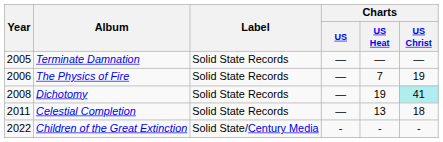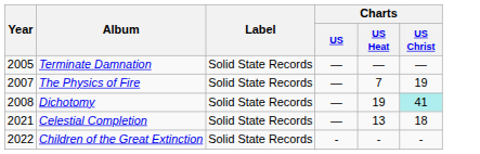 <table class="wikitable">
 <tr>
 <th rowspan =  2>Year</th>
 <th rowspan =  2>Album</th>
 <th rowspan =  2>Label</th>
 <th colspan =  3>Charts</th>
 </tr>
 <tr>
 <th style="width:50px;"><small><a href='#'>US</a></small></th>
 <th style="width:50px;"><small><a href='#'>US Heat</a></small></th>
 <th style="width:50px;"><small><a href='#'>US Christ</a></small></th>
 </tr>
 <tr>
 <td>2005</td>
 <td><em><a href='#'>Terminate Damnation</a></em></td>
 <td>Solid State Records</td>
 <td style="text-align:center;">—</td>
 <td style="text-align:center;">—</td>
 <td style="text-align:center;">—</td>
 </tr>
 <tr>
-<td>2006</td>
+<td>2007</td>
 <td><em><a href='#'>The Physics of Fire</a></em></td>
 <td>Solid State Records</td>
 <td style="text-align:center;">—</td>
 <td style="text-align:center;">7</td>
 <td style="text-align:center;">19</td>
 </tr>
 <tr>
 <td>2008</td>
 <td><em><a href='#'>Dichotomy</a></em></td>
 <td>Solid State Records</td>
 <td style="text-align:center;">—</td>
 <td style="text-align:center;">19</td>
 <td style="background: paleturquoise; text-align:center;">41</td>
 </tr>
 <tr>
-<td>2011</td>
+<td>2021</td>
 <td><em><a href='#'>Celestial Completion</a></em></td>
 <td>Solid State Records</td>
 <td style="text-align:center;">—</td>
 <td style="text-align:center;">13</td>
 <td style="text-align:center;">18</td>
 </tr>
 <tr>
 <td>2022</td>
 <td><em><a href='#'>Children of the Great Extinction</a></em></td>
-<td>Solid State/<a href='#'>Century Media</a></td>
+<td>Solid State Records</td>
 <td style="text-align:center;">-</td>
 <td style="text-align:center;">-</td>
 <td style="text-align:center;">-</td>
 </tr>
 </table>
